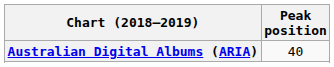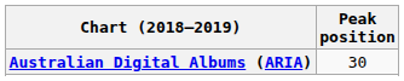 <table class="wikitable sortable plainrowheaders" style="text-align:center">
 <tr>
 <th scope="col">Chart (2018–2019)</th>
 <th scope="col">Peak<br>position</th>
 </tr>
 <tr>
 <th scope="row"><a href='#'>Australian Digital Albums</a> (<a href='#'>ARIA</a>)</th>
-<td>40</td>
+<td>30</td>
 </tr>
 <tr>
 </tr>
 <tr>
 </tr>
 </table>
